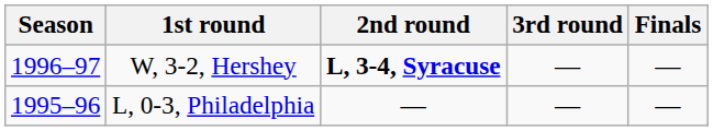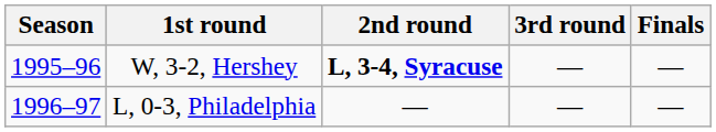 <table class="wikitable" style="text-align:center">
 <tr>
 <th>Season</th>
 <th>1st round</th>
 <th>2nd round</th>
 <th>3rd round</th>
 <th>Finals</th>
 </tr>
 <tr>
-<td><a href='#'>1996–97</a></td>
+<td><a href='#'>1995–96</a></td>
 <td>W, 3-2, <a href='#'>Hershey</a></td>
 <td><strong>L, 3-4, <a href='#'>Syracuse</a></strong></td>
 <td>—</td>
 <td>—</td>
 </tr>
 <tr>
-<td><a href='#'>1995–96</a></td>
+<td><a href='#'>1996–97</a></td>
 <td>L, 0-3, <a href='#'>Philadelphia</a></td>
 <td>—</td>
 <td>—</td>
 <td>—</td>
 </tr>
 </table>
